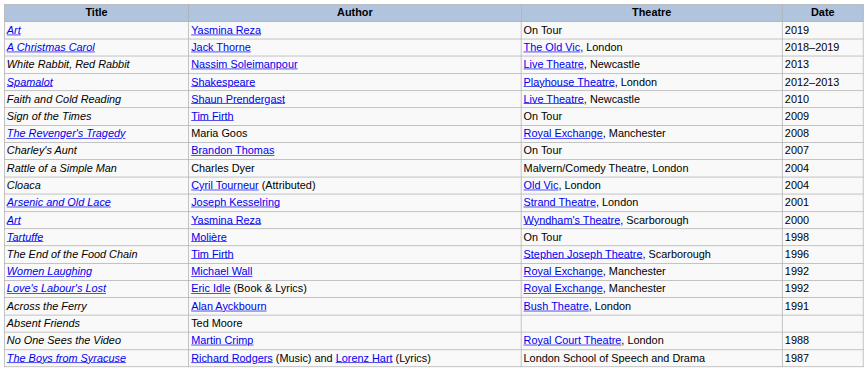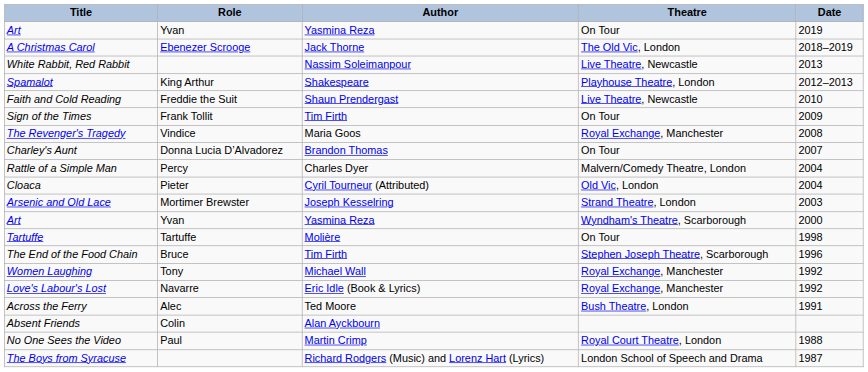 <table class="wikitable" width="100%">
 <tr>
 <th style="background:#B0C4DE;">Title</th>
+<th style="background:#B0C4DE;">Role</th>
 <th style="background:#B0C4DE;">Author</th>
 <th style="background:#B0C4DE;">Theatre</th>
 <th style="background:#B0C4DE;">Date</th>
 </tr>
 <tr valign="top">
 <td><em><a href='#'>Art</a></em></td>
+<td>Yvan</td>
 <td><a href='#'>Yasmina Reza</a></td>
 <td>On Tour</td>
 <td>2019</td>
 </tr>
 <tr>
 <td><a href='#'><em>A Christmas Carol</em></a></td>
+<td><a href='#'>Ebenezer Scrooge</a></td>
 <td><a href='#'>Jack Thorne</a></td>
 <td><a href='#'>The Old Vic</a>, London</td>
 <td>2018–2019</td>
 </tr>
 <tr valign="top">
 <td><em>White Rabbit, Red Rabbit</em></td>
+<td></td>
 <td><a href='#'>Nassim Soleimanpour</a></td>
 <td><a href='#'>Live Theatre</a>, Newcastle</td>
 <td>2013</td>
 </tr>
 <tr valign="top">
 <td><em><a href='#'>Spamalot</a></em></td>
+<td>King Arthur</td>
 <td><a href='#'>Shakespeare</a></td>
 <td><a href='#'>Playhouse Theatre</a>, London</td>
 <td>2012–2013</td>
 </tr>
 <tr valign="top">
 <td><em>Faith and Cold Reading</em></td>
+<td>Freddie the Suit</td>
 <td><a href='#'>Shaun Prendergast</a></td>
 <td><a href='#'>Live Theatre</a>, Newcastle</td>
 <td>2010</td>
 </tr>
 <tr valign="top">
 <td><em>Sign of the Times</em></td>
+<td>Frank Tollit</td>
 <td><a href='#'>Tim Firth</a></td>
 <td>On Tour</td>
 <td>2009</td>
 </tr>
 <tr valign="top">
 <td><em><a href='#'>The Revenger's Tragedy</a></em></td>
+<td>Vindice</td>
 <td>Maria Goos</td>
 <td><a href='#'>Royal Exchange</a>, Manchester</td>
 <td>2008</td>
 </tr>
 <tr valign="top">
 <td><em>Charley's Aunt</em></td>
+<td>Donna Lucia D’Alvadorez</td>
 <td><a href='#'>Brandon Thomas</a></td>
 <td>On Tour</td>
 <td>2007</td>
 </tr>
 <tr valign="top">
 <td><em>Rattle of a Simple Man</em></td>
+<td>Percy</td>
 <td>Charles Dyer</td>
 <td>Malvern/Comedy Theatre, London</td>
 <td>2004</td>
 </tr>
 <tr valign="top">
 <td><em>Cloaca</em></td>
+<td>Pieter</td>
 <td><a href='#'>Cyril Tourneur</a> (Attributed)</td>
 <td><a href='#'>Old Vic</a>, London</td>
 <td>2004</td>
 </tr>
 <tr valign="top">
 <td><em><a href='#'>Arsenic and Old Lace</a></em></td>
+<td>Mortimer Brewster</td>
 <td><a href='#'>Joseph Kesselring</a></td>
 <td><a href='#'>Strand Theatre</a>, London</td>
-<td>2001</td>
+<td>2003</td>
 </tr>
 <tr valign="top">
 <td><em><a href='#'>Art</a></em></td>
+<td>Yvan</td>
 <td><a href='#'>Yasmina Reza</a></td>
 <td><a href='#'>Wyndham's Theatre</a>, Scarborough</td>
 <td>2000</td>
 </tr>
 <tr valign="top">
 <td><em><a href='#'>Tartuffe</a></em></td>
+<td>Tartuffe</td>
 <td><a href='#'>Molière</a></td>
 <td>On Tour</td>
 <td>1998</td>
 </tr>
 <tr valign="top">
 <td><em>The End of the Food Chain</em></td>
+<td>Bruce</td>
 <td><a href='#'>Tim Firth</a></td>
 <td><a href='#'>Stephen Joseph Theatre</a>, Scarborough</td>
 <td>1996</td>
 </tr>
 <tr valign="top">
 <td><em><a href='#'>Women Laughing</a></em></td>
+<td>Tony</td>
 <td><a href='#'>Michael Wall</a></td>
 <td><a href='#'>Royal Exchange</a>, Manchester</td>
 <td>1992</td>
 </tr>
 <tr valign="top">
 <td><em><a href='#'>Love's Labour's Lost</a></em></td>
+<td>Navarre</td>
 <td><a href='#'>Eric Idle</a> (Book & Lyrics)</td>
 <td><a href='#'>Royal Exchange</a>, Manchester</td>
 <td>1992</td>
 </tr>
 <tr valign="top">
 <td><em>Across the Ferry</em></td>
-<td><a href='#'>Alan Ayckbourn</a></td>
+<td>Alec</td>
+<td>Ted Moore</td>
 <td><a href='#'>Bush Theatre</a>, London</td>
 <td>1991</td>
 </tr>
 <tr valign="top">
 <td><em>Absent Friends</em></td>
-<td>Ted Moore</td>
+<td>Colin</td>
+<td><a href='#'>Alan Ayckbourn</a></td>
 <td> </td>
 <td> </td>
 </tr>
 <tr valign="top">
 <td><em>No One Sees the Video</em></td>
+<td>Paul</td>
 <td><a href='#'>Martin Crimp</a></td>
 <td><a href='#'>Royal Court Theatre</a>, London</td>
 <td>1988</td>
 </tr>
 <tr valign="top">
 <td><em><a href='#'>The Boys from Syracuse</a></em></td>
+<td> </td>
 <td><a href='#'>Richard Rodgers</a> (Music) and <a href='#'>Lorenz Hart</a> (Lyrics)</td>
 <td>London School of Speech and Drama</td>
 <td>1987</td>
 </tr>
 </table>
